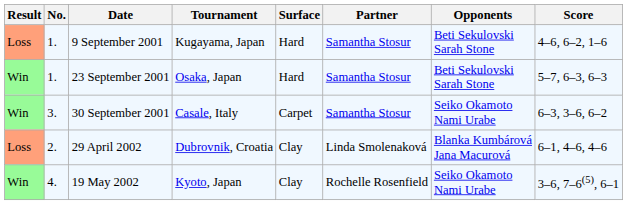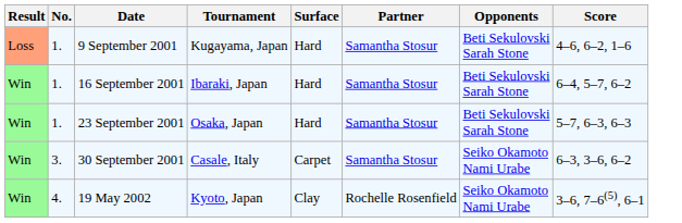 <table class="sortable wikitable" style=font-size:97%>
 <tr>
 <th>Result</th>
 <th>No.</th>
 <th>Date</th>
 <th>Tournament</th>
 <th>Surface</th>
 <th>Partner</th>
 <th>Opponents</th>
 <th>Score</th>
 </tr>
 <tr bgcolor="#f0f8ff">
 <td style="background:#ffa07a;">Loss</td>
 <td>1.</td>
 <td>9 September 2001</td>
 <td>Kugayama, Japan</td>
 <td>Hard</td>
 <td> <a href='#'>Samantha Stosur</a></td>
 <td> <a href='#'>Beti Sekulovski</a><br>  <a href='#'>Sarah Stone</a></td>
 <td>4–6, 6–2, 1–6</td>
 </tr>
 <tr bgcolor="#f0f8ff">
 <td style="background:#98fb98;">Win</td>
 <td>1.</td>
+<td>16 September 2001</td>
+<td><a href='#'>Ibaraki</a>, Japan</td>
+<td>Hard</td>
+<td> <a href='#'>Samantha Stosur</a></td>
+<td> <a href='#'>Beti Sekulovski</a><br>  <a href='#'>Sarah Stone</a></td>
+<td>6–4, 5–7, 6–2</td>
+</tr>
+<tr bgcolor="#f0f8ff">
+<td style="background:#98fb98;">Win</td>
+<td>1.</td>
 <td>23 September 2001</td>
 <td><a href='#'>Osaka</a>, Japan</td>
 <td>Hard</td>
 <td> <a href='#'>Samantha Stosur</a></td>
 <td> <a href='#'>Beti Sekulovski</a><br>  <a href='#'>Sarah Stone</a></td>
 <td>5–7, 6–3, 6–3</td>
 </tr>
 <tr bgcolor="#f0f8ff">
 <td style="background:#98fb98;">Win</td>
 <td>3.</td>
 <td>30 September 2001</td>
 <td><a href='#'>Casale</a>, Italy</td>
 <td>Carpet</td>
 <td> <a href='#'>Samantha Stosur</a></td>
 <td> <a href='#'>Seiko Okamoto</a><br>  <a href='#'>Nami Urabe</a></td>
 <td>6–3, 3–6, 6–2</td>
 </tr>
-<tr style="background:#f0f8ff;">
-<td style="background:#ffa07a;">Loss</td>
-<td>2.</td>
-<td>29 April 2002</td>
-<td><a href='#'>Dubrovnik</a>, Croatia</td>
-<td>Clay</td>
-<td> Linda Smolenaková</td>
-<td> <a href='#'>Blanka Kumbárová</a> <br>  <a href='#'>Jana Macurová</a></td>
-<td>6–1, 4–6, 4–6</td>
-</tr>
 <tr bgcolor="#f0f8ff">
 <td style="background:#98fb98;">Win</td>
 <td>4.</td>
 <td>19 May 2002</td>
 <td><a href='#'>Kyoto</a>, Japan</td>
 <td>Clay</td>
 <td> Rochelle Rosenfield</td>
 <td> <a href='#'>Seiko Okamoto</a><br> <a href='#'>Nami Urabe</a></td>
 <td>3–6, 7–6<sup>(5)</sup>, 6–1</td>
 </tr>
 </table>
